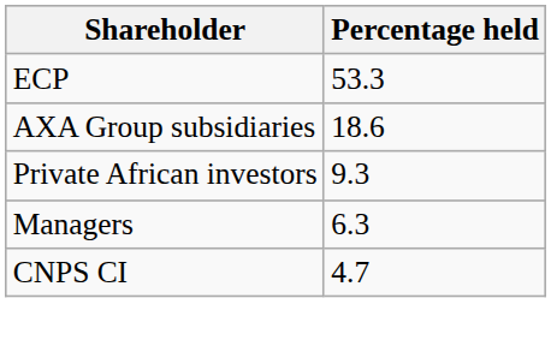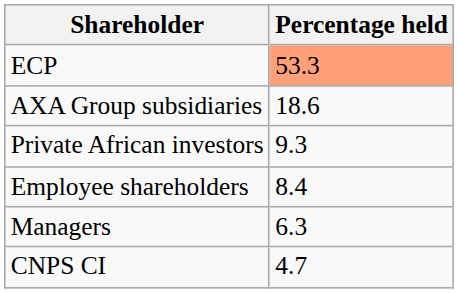 <table class="wikitable">
 <tr>
 <th>Shareholder</th>
 <th>Percentage held</th>
 </tr>
 <tr>
 <td>ECP</td>
-<td>53.3</td>
+<td style="background: lightsalmon;">53.3</td>
 </tr>
 <tr>
 <td>AXA Group subsidiaries</td>
 <td>18.6</td>
 </tr>
 <tr>
 <td>Private African investors</td>
 <td>9.3</td>
 </tr>
 <tr>
+<td>Employee shareholders</td>
+<td>8.4</td>
+</tr>
+<tr>
 <td>Managers</td>
 <td>6.3</td>
 </tr>
 <tr>
 <td>CNPS CI</td>
 <td>4.7</td>
 </tr>
 </table>
